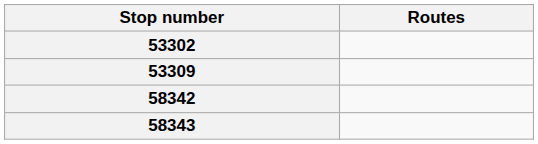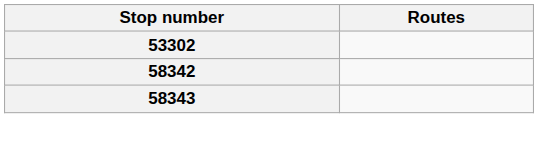 <table class="wikitable" width="500">
 <tr>
 <th>Stop number</th>
 <th scope="col">Routes</th>
 </tr>
 <tr>
 <th>53302</th>
-<td></td>
-</tr>
-<tr>
-<th>53309</th>
 <td></td>
 </tr>
 <tr>
 <th>58342</th>
 <td></td>
 </tr>
 <tr>
 <th>58343</th>
 <td></td>
 </tr>
 </table>
